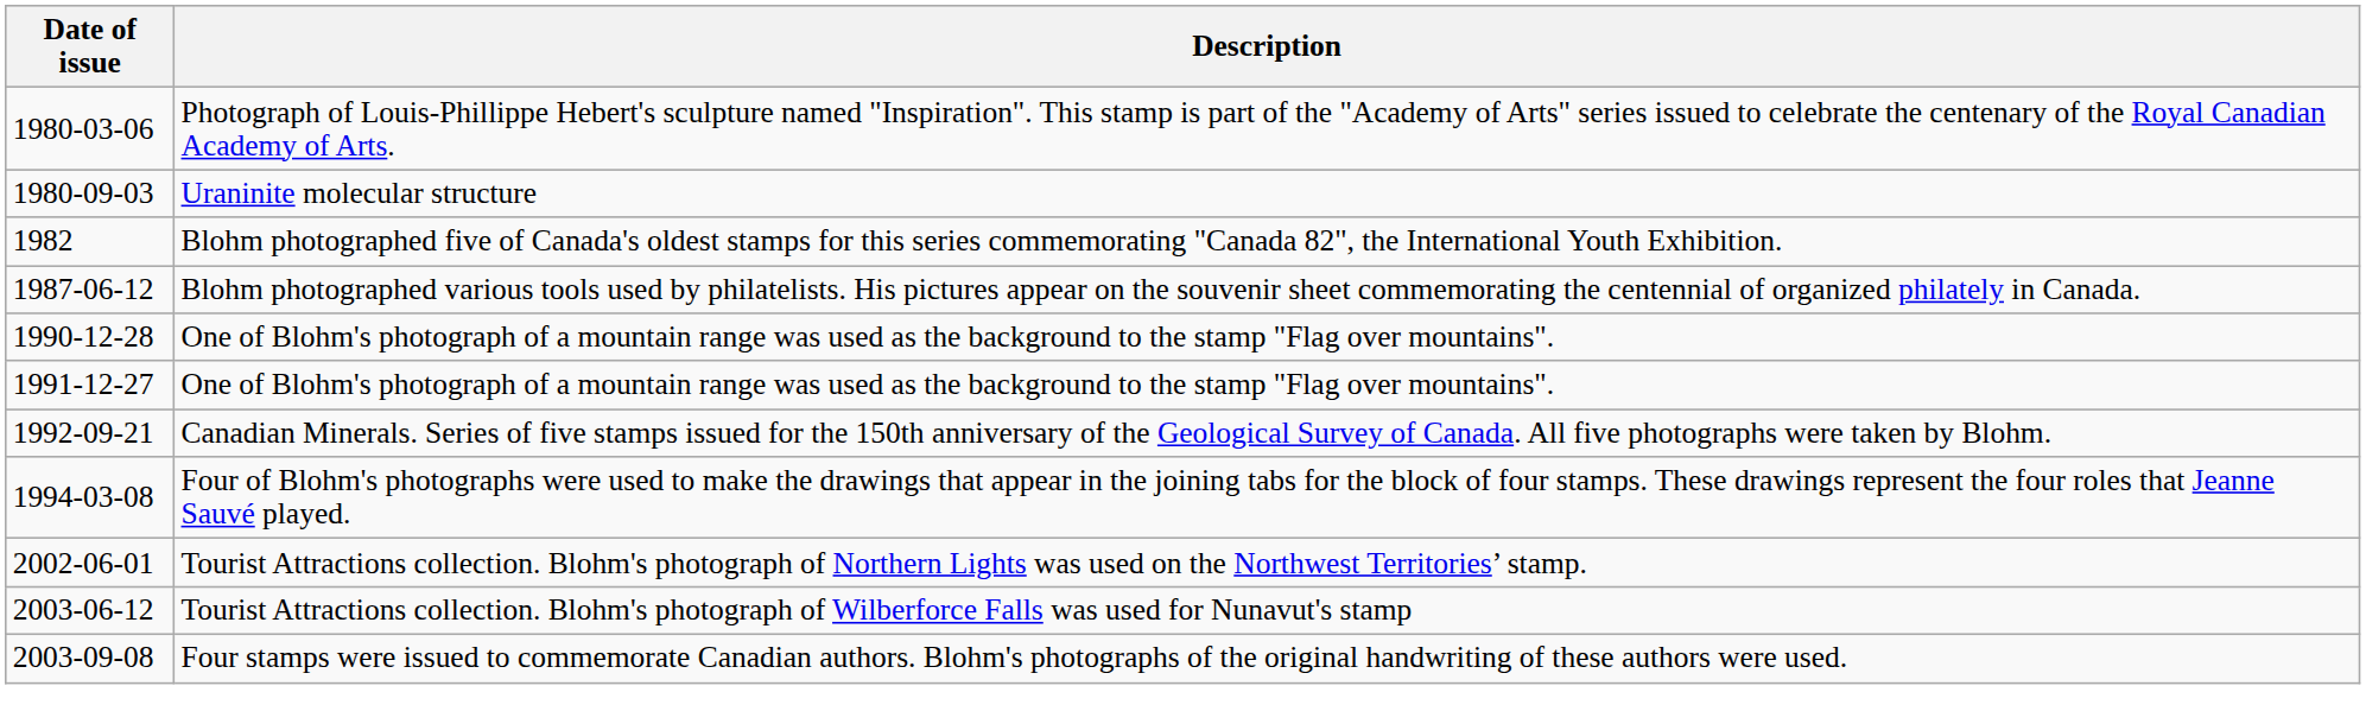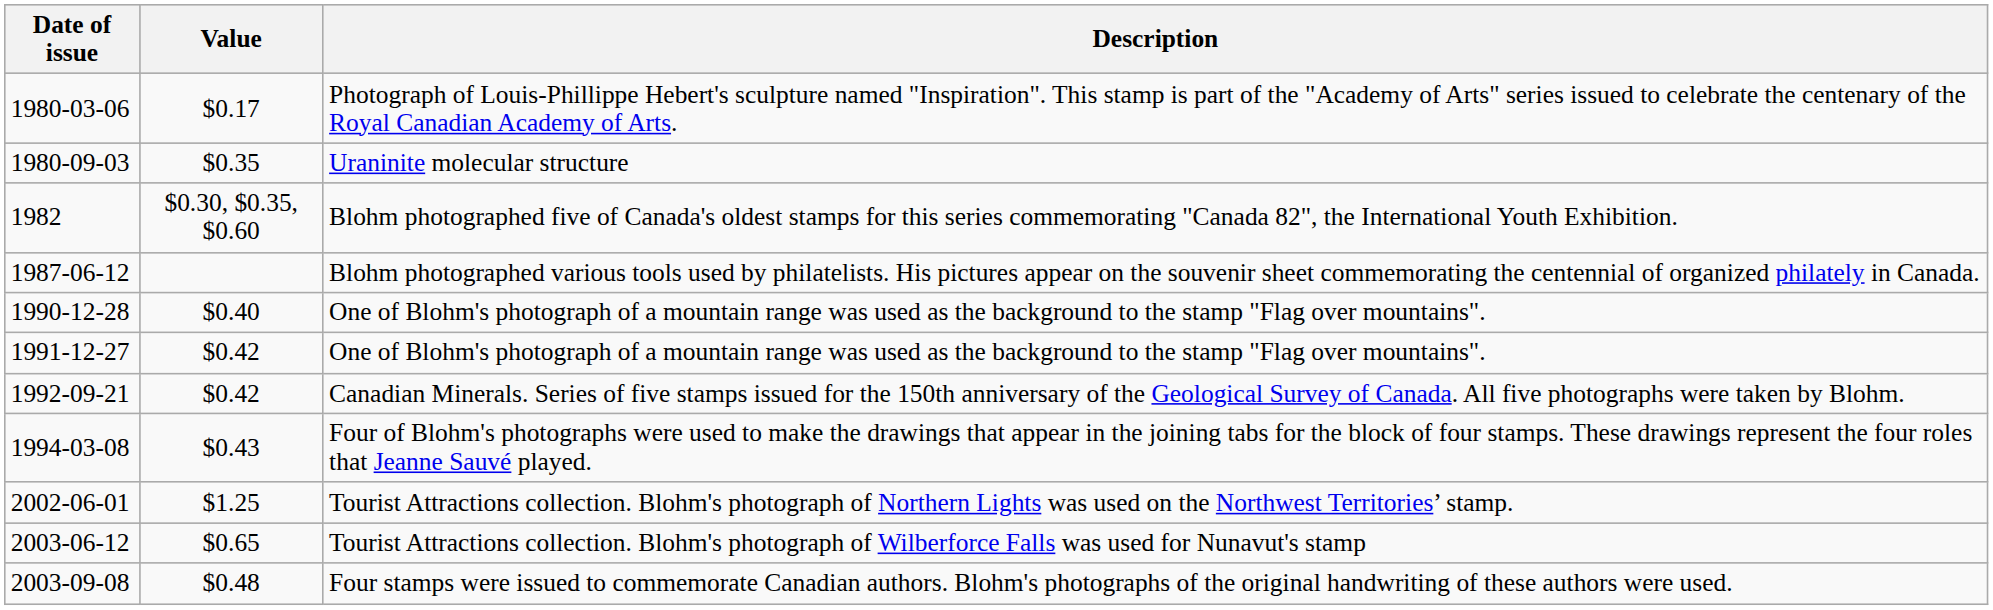 <table class="wikitable">
 <tr>
 <th>Date of issue</th>
+<th>Value</th>
 <th>Description</th>
 </tr>
 <tr>
 <td>1980-03-06</td>
+<td style="text-align:center;">$0.17</td>
 <td style="text-align:left;">Photograph of Louis-Phillippe Hebert's sculpture named "Inspiration". This stamp is part of the "Academy of Arts" series issued to celebrate the centenary of the <a href='#'>Royal Canadian Academy of Arts</a>.</td>
 </tr>
 <tr>
 <td>1980-09-03</td>
+<td style="text-align:center;">$0.35</td>
 <td style="text-align:left;"><a href='#'>Uraninite</a> molecular structure</td>
 </tr>
 <tr>
 <td>1982</td>
+<td style="text-align:center;">$0.30, $0.35, $0.60</td>
 <td style="text-align:left;">Blohm photographed five of Canada's oldest stamps for this series commemorating "Canada 82", the International Youth Exhibition.</td>
 </tr>
 <tr>
 <td>1987-06-12</td>
+<td style="text-align:center;"></td>
 <td style="text-align:left;">Blohm photographed various tools used by philatelists. His pictures appear on the souvenir sheet commemorating the centennial of organized <a href='#'>philately</a> in Canada.</td>
 </tr>
 <tr>
 <td>1990-12-28</td>
+<td style="text-align:center;">$0.40</td>
 <td style="text-align:left;">One of Blohm's photograph of a mountain range was used as the background to the stamp "Flag over mountains".</td>
 </tr>
 <tr>
 <td>1991-12-27</td>
+<td style="text-align:center;">$0.42</td>
 <td style="text-align:left;">One of Blohm's photograph of a mountain range was used as the background to the stamp "Flag over mountains".</td>
 </tr>
 <tr>
 <td>1992-09-21</td>
+<td style="text-align:center;">$0.42</td>
 <td style="text-align:left;">Canadian Minerals. Series of five stamps issued for the 150th anniversary of the <a href='#'>Geological Survey of Canada</a>. All five photographs were taken by Blohm.</td>
 </tr>
 <tr>
 <td>1994-03-08</td>
+<td style="text-align:center;">$0.43</td>
 <td style="text-align:left;">Four of Blohm's photographs were used to make the drawings that appear in the joining tabs for the block of four stamps. These drawings represent the four roles that <a href='#'>Jeanne Sauvé</a> played.</td>
 </tr>
 <tr>
 <td>2002-06-01</td>
+<td style="text-align:center;">$1.25</td>
 <td style="text-align:left;">Tourist Attractions collection. Blohm's photograph of <a href='#'>Northern Lights</a> was used on the <a href='#'>Northwest Territories</a>’ stamp.</td>
 </tr>
 <tr>
 <td>2003-06-12</td>
+<td style="text-align:center;">$0.65</td>
 <td style="text-align:left;">Tourist Attractions collection. Blohm's photograph of <a href='#'>Wilberforce Falls</a> was used for Nunavut's stamp</td>
 </tr>
 <tr>
 <td>2003-09-08</td>
+<td style="text-align:center;">$0.48</td>
 <td style="text-align:left;">Four stamps were issued to commemorate Canadian authors. Blohm's photographs of the original handwriting of these authors were used.</td>
 </tr>
 </table>
